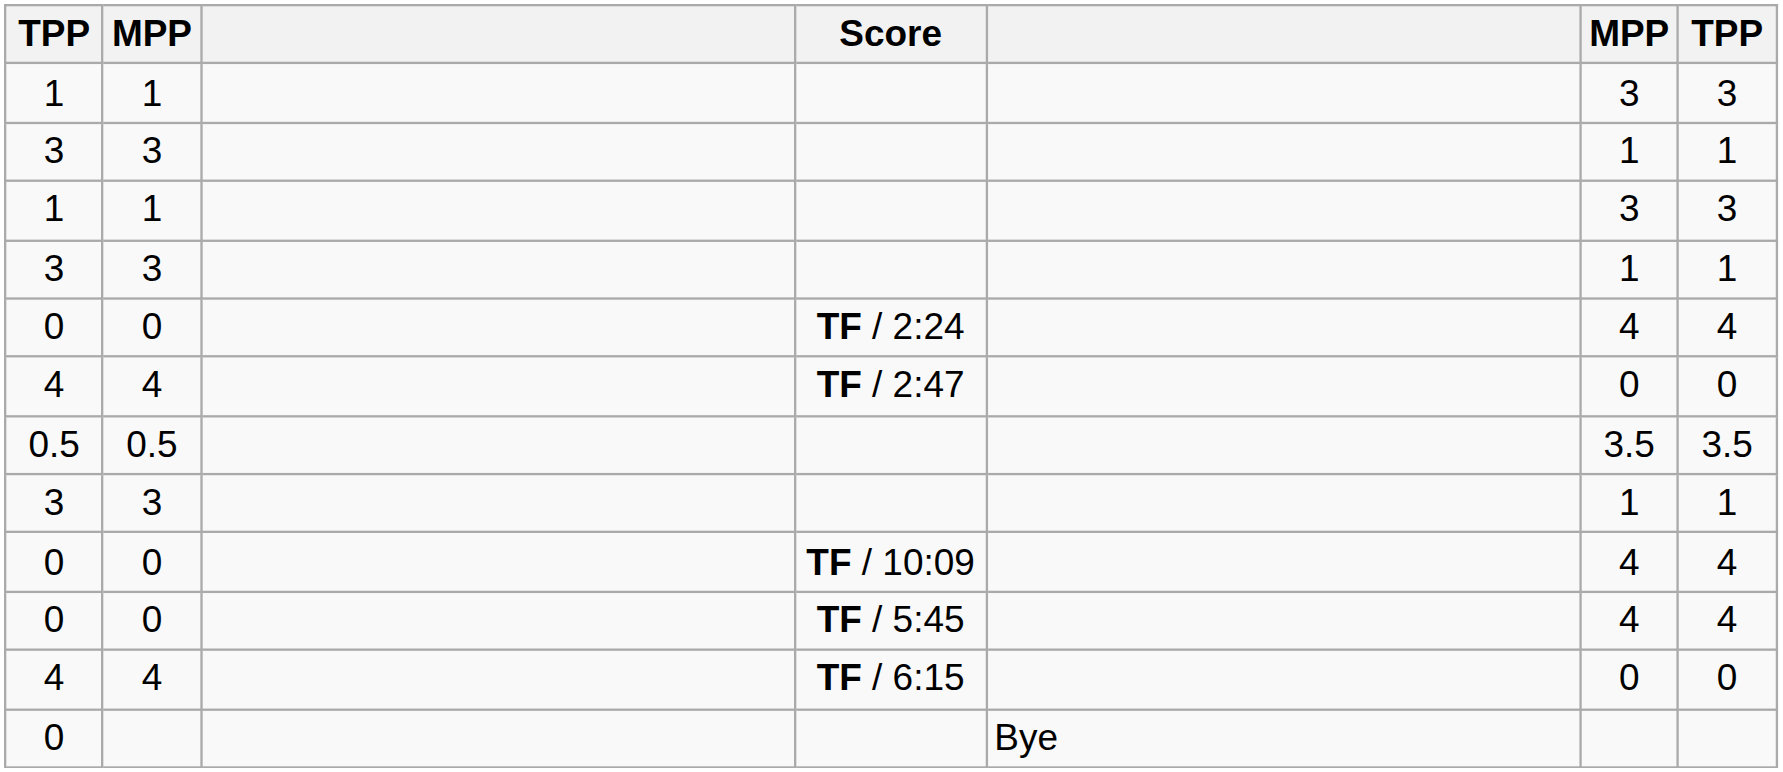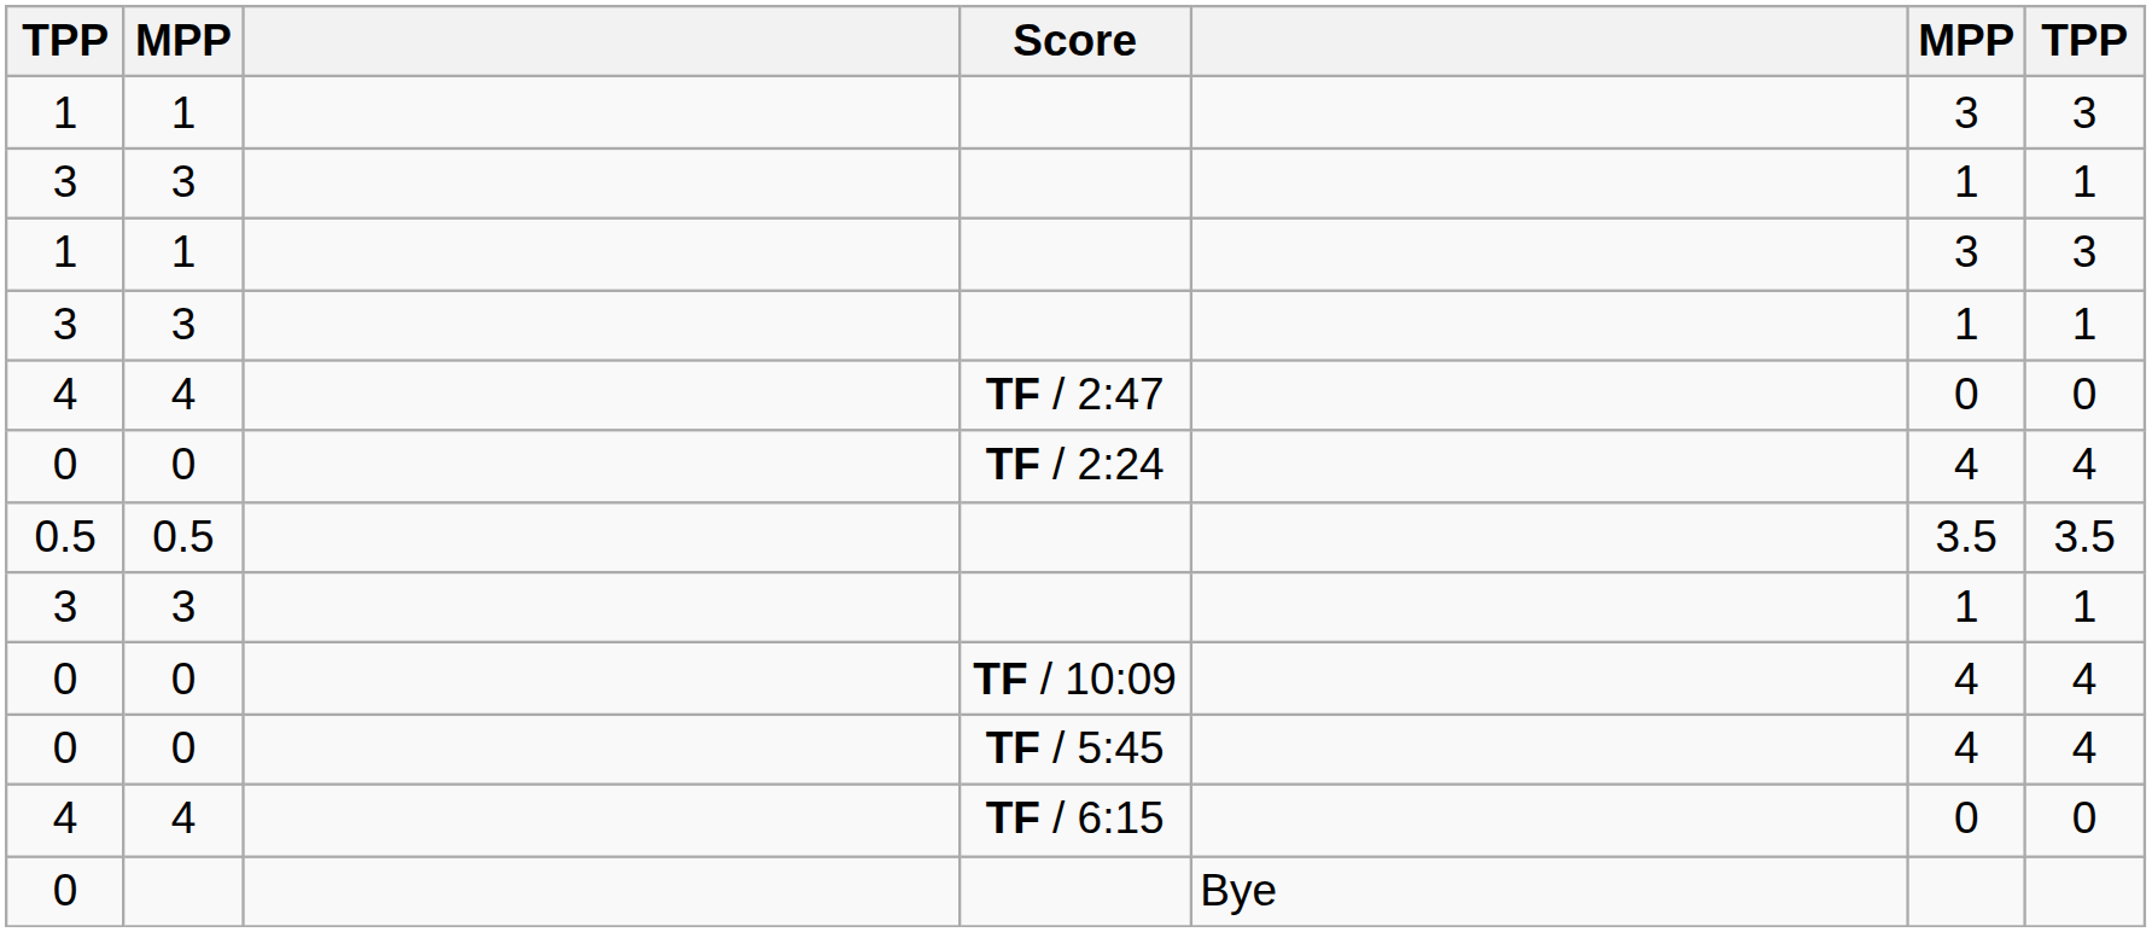 <table class="wikitable" style="text-align: center;" |>
 <tr>
 <th width="35">TPP</th>
 <th width="35">MPP</th>
 <th width="250"></th>
 <th width="75">Score</th>
 <th width="250"></th>
 <th width="35">MPP</th>
 <th width="35">TPP</th>
 </tr>
 <tr>
 <td>1</td>
 <td>1</td>
 <td style="text-align:left;"><strong></strong></td>
 <td></td>
 <td style="text-align:left;"></td>
 <td>3</td>
 <td>3</td>
 </tr>
 <tr>
 <td>3</td>
 <td>3</td>
 <td style="text-align:left;"></td>
 <td></td>
 <td style="text-align:left;"><strong></strong></td>
 <td>1</td>
 <td>1</td>
 </tr>
 <tr>
 <td>1</td>
 <td>1</td>
 <td style="text-align:left;"><strong></strong></td>
 <td></td>
 <td style="text-align:left;"></td>
 <td>3</td>
 <td>3</td>
 </tr>
 <tr>
 <td>3</td>
 <td>3</td>
 <td style="text-align:left;"></td>
 <td></td>
 <td style="text-align:left;"><strong></strong></td>
 <td>1</td>
 <td>1</td>
 </tr>
 <tr>
+<td>4</td>
+<td>4</td>
+<td style="text-align:left;"></td>
+<td><strong>TF</strong> / 2:47</td>
+<td style="text-align:left;"><strong></strong></td>
+<td>0</td>
+<td>0</td>
+</tr>
+<tr>
 <td>0</td>
 <td>0</td>
 <td style="text-align:left;"><strong></strong></td>
 <td><strong>TF</strong> / 2:24</td>
 <td style="text-align:left;"></td>
 <td>4</td>
 <td>4</td>
-</tr>
-<tr>
-<td>4</td>
-<td>4</td>
-<td style="text-align:left;"></td>
-<td><strong>TF</strong> / 2:47</td>
-<td style="text-align:left;"><strong></strong></td>
-<td>0</td>
-<td>0</td>
 </tr>
 <tr>
 <td>0.5</td>
 <td>0.5</td>
 <td style="text-align:left;"><strong></strong></td>
 <td></td>
 <td style="text-align:left;"></td>
 <td>3.5</td>
 <td>3.5</td>
 </tr>
 <tr>
 <td>3</td>
 <td>3</td>
 <td style="text-align:left;"></td>
 <td></td>
 <td style="text-align:left;"><strong></strong></td>
 <td>1</td>
 <td>1</td>
 </tr>
 <tr>
 <td>0</td>
 <td>0</td>
 <td style="text-align:left;"><strong></strong></td>
 <td><strong>TF</strong> / 10:09</td>
 <td style="text-align:left;"></td>
 <td>4</td>
 <td>4</td>
 </tr>
 <tr>
 <td>0</td>
 <td>0</td>
 <td style="text-align:left;"><strong></strong></td>
 <td><strong>TF</strong> / 5:45</td>
 <td style="text-align:left;"></td>
 <td>4</td>
 <td>4</td>
 </tr>
 <tr>
 <td>4</td>
 <td>4</td>
 <td style="text-align:left;"></td>
 <td><strong>TF</strong> / 6:15</td>
 <td style="text-align:left;"><strong></strong></td>
 <td>0</td>
 <td>0</td>
 </tr>
 <tr>
 <td>0</td>
 <td></td>
 <td style="text-align:left;"><strong></strong></td>
 <td></td>
 <td style="text-align:left;">Bye</td>
 <td></td>
 <td></td>
 </tr>
 </table>
